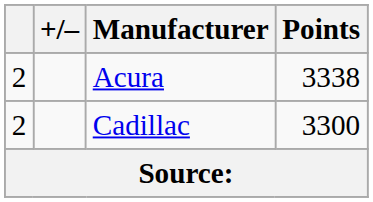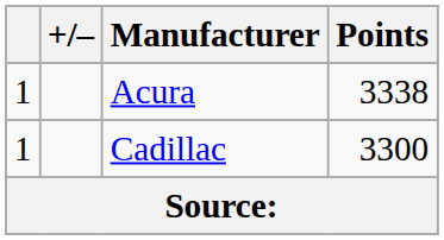 <table class="wikitable" style="font-size: 95%;">
 <tr>
 <th scope="col"></th>
 <th scope="col">+/–</th>
 <th scope="col">Manufacturer</th>
 <th scope="col">Points</th>
 </tr>
 <tr>
-<td align=center>2</td>
+<td align=center>1</td>
 <td align="left"></td>
 <td> <a href='#'>Acura</a></td>
 <td align=right>3338</td>
 </tr>
 <tr>
-<td align=center>2</td>
+<td align=center>1</td>
 <td align="left"></td>
 <td> <a href='#'>Cadillac</a></td>
 <td align=right>3300</td>
 </tr>
 <tr>
 <th colspan=5>Source:</th>
 </tr>
 </table>
